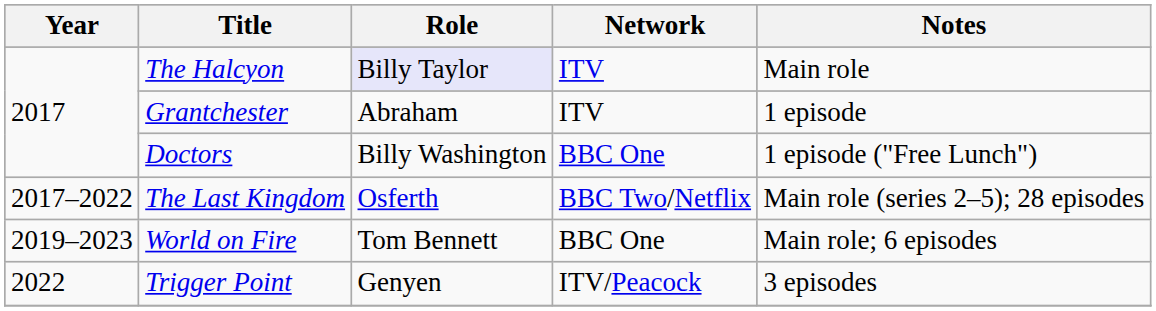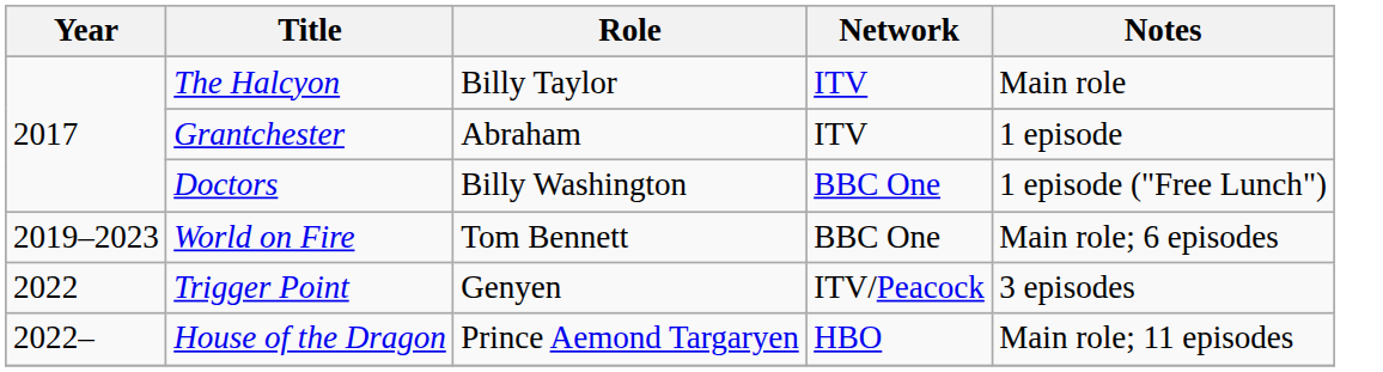 <table class="wikitable plainrowheaders sortable">
 <tr>
 <th scope="col">Year</th>
 <th scope="col">Title</th>
 <th scope="col">Role</th>
 <th scope="col">Network</th>
 <th scope="col" class="unsortable">Notes</th>
 </tr>
 <tr>
 <td rowspan="3">2017</td>
 <td><em><a href='#'>The Halcyon</a></em></td>
-<td style="background: lavender;">Billy Taylor</td>
+<td>Billy Taylor</td>
 <td><a href='#'>ITV</a></td>
 <td>Main role</td>
 </tr>
 <tr>
 <td><em><a href='#'>Grantchester</a></em></td>
 <td>Abraham</td>
 <td>ITV</td>
 <td>1 episode</td>
 </tr>
 <tr>
 <td><em><a href='#'>Doctors</a></em></td>
 <td>Billy Washington</td>
 <td><a href='#'>BBC One</a></td>
 <td>1 episode ("Free Lunch")</td>
 </tr>
 <tr>
-<td>2017–2022</td>
-<td><em><a href='#'>The Last Kingdom</a></em></td>
-<td><a href='#'>Osferth</a></td>
-<td><a href='#'>BBC Two</a>/<a href='#'>Netflix</a></td>
-<td>Main role (series 2–5); 28 episodes</td>
-</tr>
-<tr>
 <td>2019–2023</td>
 <td><em><a href='#'>World on Fire</a></em></td>
 <td>Tom Bennett</td>
 <td>BBC One</td>
 <td>Main role; 6 episodes</td>
 </tr>
 <tr>
 <td>2022</td>
 <td><em><a href='#'>Trigger Point</a></em></td>
 <td>Genyen</td>
 <td>ITV/<a href='#'>Peacock</a></td>
 <td>3 episodes</td>
 </tr>
 <tr>
+<td>2022–</td>
+<td><em><a href='#'>House of the Dragon</a></em></td>
+<td>Prince <a href='#'>Aemond Targaryen</a></td>
+<td><a href='#'>HBO</a></td>
+<td>Main role; 11 episodes</td>
+</tr>
+<tr>
 </tr>
 </table>
